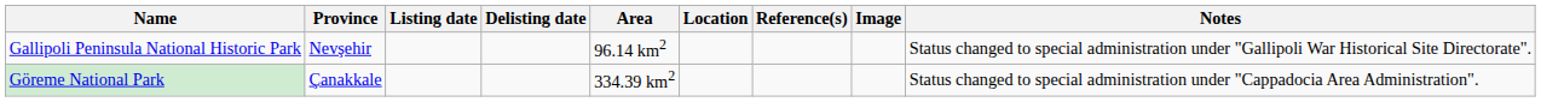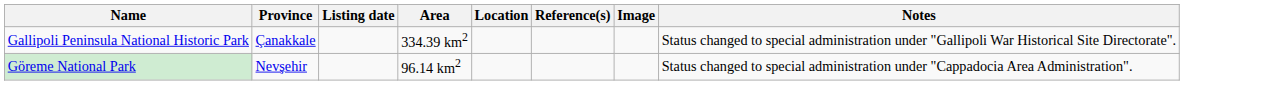 <table class="wikitable">
 <tr>
 <th>Name</th>
 <th>Province</th>
 <th>Listing date</th>
-<th>Delisting date</th>
 <th>Area</th>
 <th>Location</th>
 <th>Reference(s)</th>
 <th>Image</th>
 <th>Notes</th>
 </tr>
 <tr>
 <td><a href='#'>Gallipoli Peninsula National Historic Park</a></td>
-<td><a href='#'>Nevşehir</a></td>
+<td><a href='#'>Çanakkale</a></td>
 <td></td>
-<td></td>
-<td>96.14 km<sup>2</sup></td>
+<td>334.39 km<sup>2</sup></td>
 <td></td>
 <td align="center"></td>
 <td role="presentation"></td>
 <td>Status changed to special administration under "Gallipoli War Historical Site Directorate".</td>
 </tr>
 <tr>
 <td bgcolor="#CFECD2"><a href='#'>Göreme National Park</a></td>
-<td><a href='#'>Çanakkale</a></td>
+<td><a href='#'>Nevşehir</a></td>
 <td></td>
-<td></td>
-<td>334.39 km<sup>2</sup></td>
+<td>96.14 km<sup>2</sup></td>
 <td></td>
 <td align="center"></td>
 <td role="presentation"></td>
 <td>Status changed to special administration under "Cappadocia Area Administration".</td>
 </tr>
 </table>
